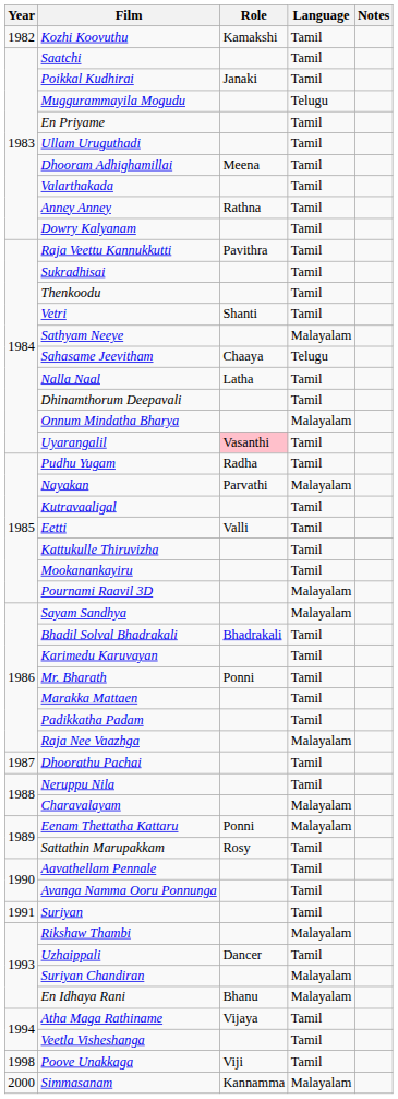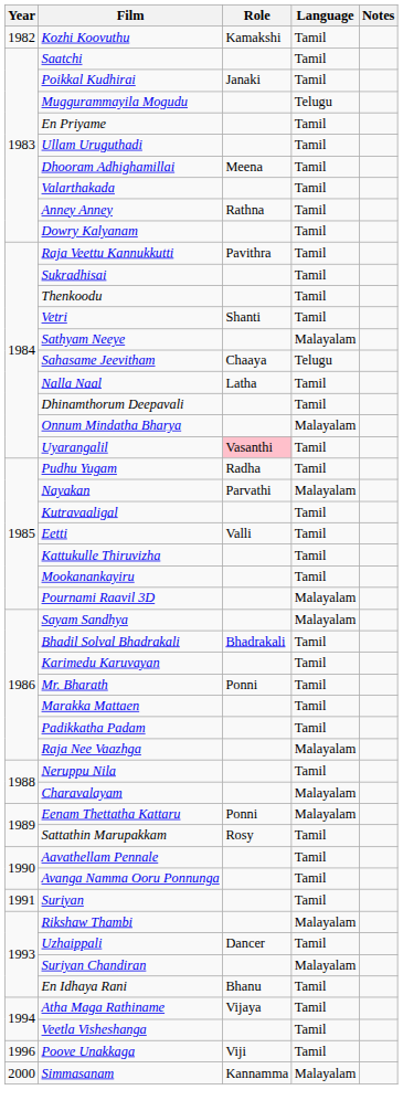 <table class="wikitable sortable">
 <tr>
 <th>Year</th>
 <th>Film</th>
 <th>Role</th>
 <th>Language</th>
 <th>Notes</th>
 </tr>
 <tr>
 <td>1982</td>
 <td><em><a href='#'>Kozhi Koovuthu</a></em></td>
 <td>Kamakshi</td>
 <td>Tamil</td>
 <td></td>
 </tr>
 <tr>
 <td rowspan="9">1983</td>
 <td><em><a href='#'>Saatchi</a></em></td>
 <td></td>
 <td>Tamil</td>
 <td></td>
 </tr>
 <tr>
 <td><em><a href='#'>Poikkal Kudhirai</a></em></td>
 <td>Janaki</td>
 <td>Tamil</td>
 <td></td>
 </tr>
 <tr>
 <td><em><a href='#'>Muggurammayila Mogudu</a></em></td>
 <td></td>
 <td>Telugu</td>
 <td></td>
 </tr>
 <tr>
 <td><em>En Priyame</em></td>
 <td></td>
 <td>Tamil</td>
 <td></td>
 </tr>
 <tr>
 <td><em><a href='#'>Ullam Uruguthadi</a></em></td>
 <td></td>
 <td>Tamil</td>
 <td></td>
 </tr>
 <tr>
 <td><em><a href='#'>Dhooram Adhighamillai</a></em></td>
 <td>Meena</td>
 <td>Tamil</td>
 <td></td>
 </tr>
 <tr>
 <td><em><a href='#'>Valarthakada</a></em></td>
 <td></td>
 <td>Tamil</td>
 <td></td>
 </tr>
 <tr>
 <td><em><a href='#'>Anney Anney</a></em></td>
 <td>Rathna</td>
 <td>Tamil</td>
 <td></td>
 </tr>
 <tr>
 <td><em><a href='#'>Dowry Kalyanam</a></em></td>
 <td></td>
 <td>Tamil</td>
 <td></td>
 </tr>
 <tr>
 <td rowspan="10">1984</td>
 <td><em><a href='#'>Raja Veettu Kannukkutti</a></em></td>
 <td>Pavithra</td>
 <td>Tamil</td>
 <td></td>
 </tr>
 <tr>
 <td><em><a href='#'>Sukradhisai</a></em></td>
 <td></td>
 <td>Tamil</td>
 <td></td>
 </tr>
 <tr>
 <td><em>Thenkoodu</em></td>
 <td></td>
 <td>Tamil</td>
 <td></td>
 </tr>
 <tr>
 <td><em><a href='#'>Vetri</a></em></td>
 <td>Shanti</td>
 <td>Tamil</td>
 <td></td>
 </tr>
 <tr>
 <td><em><a href='#'>Sathyam Neeye</a></em></td>
 <td></td>
 <td>Malayalam</td>
 <td></td>
 </tr>
 <tr>
 <td><em><a href='#'>Sahasame Jeevitham</a></em></td>
 <td>Chaaya</td>
 <td>Telugu</td>
 <td></td>
 </tr>
 <tr>
 <td><em><a href='#'>Nalla Naal</a></em></td>
 <td>Latha</td>
 <td>Tamil</td>
 <td></td>
 </tr>
 <tr>
 <td><em>Dhinamthorum Deepavali</em></td>
 <td></td>
 <td>Tamil</td>
 <td></td>
 </tr>
 <tr>
 <td><em><a href='#'>Onnum Mindatha Bharya</a></em></td>
 <td></td>
 <td>Malayalam</td>
 <td></td>
 </tr>
 <tr>
 <td><em><a href='#'>Uyarangalil</a></em></td>
 <td style="background: pink;">Vasanthi</td>
 <td>Tamil</td>
 <td></td>
 </tr>
 <tr>
 <td rowspan="7">1985</td>
 <td><em><a href='#'>Pudhu Yugam</a></em></td>
 <td>Radha</td>
 <td>Tamil</td>
 <td></td>
 </tr>
 <tr>
 <td><em><a href='#'>Nayakan</a></em></td>
 <td>Parvathi</td>
 <td>Malayalam</td>
 <td></td>
 </tr>
 <tr>
 <td><em><a href='#'>Kutravaaligal</a></em></td>
 <td></td>
 <td>Tamil</td>
 <td></td>
 </tr>
 <tr>
 <td><em><a href='#'>Eetti</a></em></td>
 <td>Valli</td>
 <td>Tamil</td>
 <td></td>
 </tr>
 <tr>
 <td><em><a href='#'>Kattukulle Thiruvizha</a></em></td>
 <td></td>
 <td>Tamil</td>
 <td></td>
 </tr>
 <tr>
 <td><em><a href='#'>Mookanankayiru</a></em></td>
 <td></td>
 <td>Tamil</td>
 <td></td>
 </tr>
 <tr>
 <td><em><a href='#'>Pournami Raavil 3D</a></em></td>
 <td></td>
 <td>Malayalam</td>
 <td></td>
 </tr>
 <tr>
 <td rowspan="7">1986</td>
 <td><em><a href='#'>Sayam Sandhya</a></em></td>
 <td></td>
 <td>Malayalam</td>
 <td></td>
 </tr>
 <tr>
 <td><em><a href='#'>Bhadil Solval Bhadrakali</a></em></td>
 <td><a href='#'>Bhadrakali</a></td>
 <td>Tamil</td>
 <td></td>
 </tr>
 <tr>
 <td><em><a href='#'>Karimedu Karuvayan</a></em></td>
 <td></td>
 <td>Tamil</td>
 <td></td>
 </tr>
 <tr>
 <td><em><a href='#'>Mr. Bharath</a></em></td>
 <td>Ponni</td>
 <td>Tamil</td>
 <td></td>
 </tr>
 <tr>
 <td><em><a href='#'>Marakka Mattaen</a></em></td>
 <td></td>
 <td>Tamil</td>
 <td></td>
 </tr>
 <tr>
 <td><em><a href='#'>Padikkatha Padam</a></em></td>
 <td></td>
 <td>Tamil</td>
 <td></td>
 </tr>
 <tr>
 <td><em><a href='#'>Raja Nee Vaazhga</a></em></td>
 <td></td>
 <td>Malayalam</td>
 <td></td>
 </tr>
 <tr>
-<td>1987</td>
-<td><em><a href='#'>Dhoorathu Pachai</a></em></td>
-<td></td>
-<td>Tamil</td>
-<td></td>
-</tr>
-<tr>
 <td rowspan="2">1988</td>
 <td><em><a href='#'>Neruppu Nila</a></em></td>
 <td></td>
 <td>Tamil</td>
 <td></td>
 </tr>
 <tr>
 <td><em><a href='#'>Charavalayam</a></em></td>
 <td></td>
 <td>Malayalam</td>
 <td></td>
 </tr>
 <tr>
 <td rowspan="2">1989</td>
 <td><em><a href='#'>Eenam Thettatha Kattaru</a></em></td>
 <td>Ponni</td>
 <td>Malayalam</td>
 <td></td>
 </tr>
 <tr>
 <td><em>Sattathin Marupakkam</em></td>
 <td>Rosy</td>
 <td>Tamil</td>
 <td></td>
 </tr>
 <tr>
 <td rowspan="2">1990</td>
 <td><em><a href='#'>Aavathellam Pennale</a></em></td>
 <td></td>
 <td>Tamil</td>
 <td></td>
 </tr>
 <tr>
 <td><em><a href='#'>Avanga Namma Ooru Ponnunga</a></em></td>
 <td></td>
 <td>Tamil</td>
 <td></td>
 </tr>
 <tr>
 <td>1991</td>
 <td><em><a href='#'>Suriyan</a></em></td>
 <td></td>
 <td>Tamil</td>
 <td></td>
 </tr>
 <tr>
 <td rowspan="4">1993</td>
 <td><em><a href='#'>Rikshaw Thambi</a></em></td>
 <td></td>
 <td>Malayalam</td>
 <td></td>
 </tr>
 <tr>
 <td><em><a href='#'>Uzhaippali</a></em></td>
 <td>Dancer</td>
 <td>Tamil</td>
 <td></td>
 </tr>
 <tr>
 <td><em><a href='#'>Suriyan Chandiran</a></em></td>
 <td></td>
 <td>Malayalam</td>
 <td></td>
 </tr>
 <tr>
 <td><em>En Idhaya Rani</em></td>
 <td>Bhanu</td>
-<td>Malayalam</td>
+<td>Tamil</td>
 <td></td>
 </tr>
 <tr>
 <td rowspan="2">1994</td>
 <td><em><a href='#'>Atha Maga Rathiname</a></em></td>
 <td>Vijaya</td>
 <td>Tamil</td>
 <td></td>
 </tr>
 <tr>
 <td><em><a href='#'>Veetla Visheshanga</a></em></td>
 <td></td>
 <td>Tamil</td>
 <td></td>
 </tr>
 <tr>
-<td>1998</td>
+<td>1996</td>
 <td><em><a href='#'>Poove Unakkaga</a></em></td>
 <td>Viji</td>
 <td>Tamil</td>
 <td></td>
 </tr>
 <tr>
 <td>2000</td>
 <td><em><a href='#'>Simmasanam</a></em></td>
 <td>Kannamma</td>
 <td>Malayalam</td>
 <td></td>
 </tr>
 </table>
